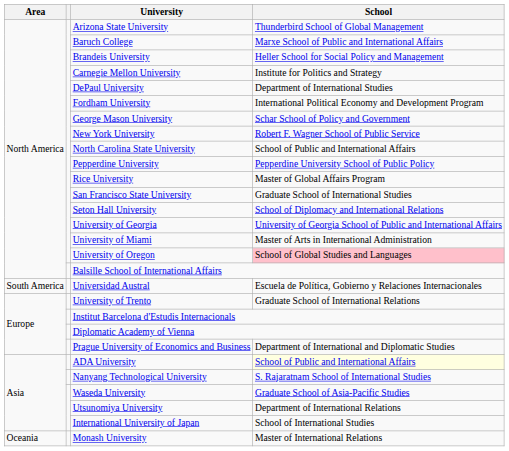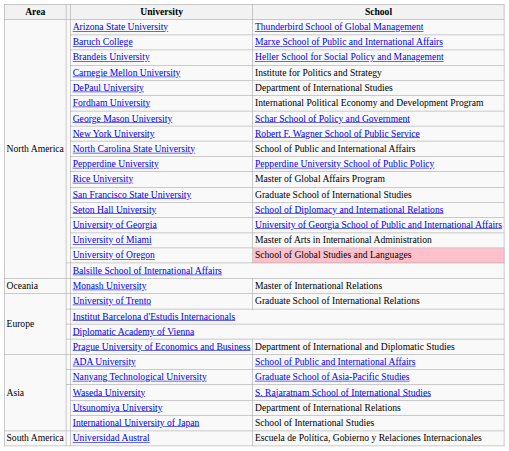 <table class="wikitable">
 <tr>
 <th>Area</th>
 <th></th>
 <th>University</th>
 <th>School</th>
 </tr>
 <tr>
 <td rowspan="17">North America</td>
 <td rowspan="16"></td>
 <td><a href='#'>Arizona State University</a></td>
 <td><a href='#'>Thunderbird School of Global Management</a></td>
 </tr>
 <tr>
 <td><a href='#'>Baruch College</a></td>
 <td><a href='#'>Marxe School of Public and International Affairs</a></td>
 </tr>
 <tr>
 <td><a href='#'>Brandeis University</a></td>
 <td><a href='#'>Heller School for Social Policy and Management</a></td>
 </tr>
 <tr>
 <td><a href='#'>Carnegie Mellon University</a></td>
 <td>Institute for Politics and Strategy</td>
 </tr>
 <tr>
 <td><a href='#'>DePaul University</a></td>
 <td>Department of International Studies</td>
 </tr>
 <tr>
 <td><a href='#'>Fordham University</a></td>
 <td>International Political Economy and Development Program</td>
 </tr>
 <tr>
 <td><a href='#'>George Mason University</a></td>
 <td><a href='#'>Schar School of Policy and Government</a></td>
 </tr>
 <tr>
 <td><a href='#'>New York University</a></td>
 <td><a href='#'>Robert F. Wagner School of Public Service</a></td>
 </tr>
 <tr>
 <td><a href='#'>North Carolina State University</a></td>
 <td>School of Public and International Affairs</td>
 </tr>
 <tr>
 <td><a href='#'>Pepperdine University</a></td>
 <td><a href='#'>Pepperdine University School of Public Policy</a></td>
 </tr>
 <tr>
 <td><a href='#'>Rice University</a></td>
 <td>Master of Global Affairs Program</td>
 </tr>
 <tr>
 <td><a href='#'>San Francisco State University</a></td>
 <td>Graduate School of International Studies</td>
 </tr>
 <tr>
 <td><a href='#'>Seton Hall University</a></td>
 <td><a href='#'>School of Diplomacy and International Relations</a></td>
 </tr>
 <tr>
 <td><a href='#'>University of Georgia</a></td>
 <td><a href='#'>University of Georgia School of Public and International Affairs</a></td>
 </tr>
 <tr>
 <td><a href='#'>University of Miami</a></td>
 <td>Master of Arts in International Administration</td>
 </tr>
 <tr>
 <td><a href='#'>University of Oregon</a></td>
 <td style="background: pink;">School of Global Studies and Languages</td>
 </tr>
 <tr>
 <td></td>
 <td colspan="2"><a href='#'>Balsille School of International Affairs</a></td>
 </tr>
 <tr>
-<td>South America</td>
+<td>Oceania</td>
 <td></td>
-<td><a href='#'>Universidad Austral</a></td>
-<td>Escuela de Política, Gobierno y Relaciones Internacionales</td>
+<td><a href='#'>Monash University</a></td>
+<td>Master of International Relations</td>
 </tr>
 <tr>
 <td rowspan="4">Europe</td>
 <td></td>
 <td><a href='#'>University of Trento</a></td>
 <td>Graduate School of International Relations</td>
 </tr>
 <tr>
 <td></td>
 <td colspan="2"><a href='#'>Institut Barcelona d'Estudis Internacionals</a></td>
 </tr>
 <tr>
 <td></td>
 <td colspan="2"><a href='#'>Diplomatic Academy of Vienna</a></td>
 </tr>
 <tr>
 <td></td>
 <td><a href='#'>Prague University of Economics and Business</a></td>
 <td>Department of International and Diplomatic Studies</td>
 </tr>
 <tr>
 <td rowspan="5">Asia</td>
 <td></td>
 <td><a href='#'>ADA University</a></td>
-<td style="background: lightyellow;"><a href='#'>School of Public and International Affairs</a></td>
+<td><a href='#'>School of Public and International Affairs</a></td>
 </tr>
 <tr>
 <td></td>
 <td><a href='#'>Nanyang Technological University</a></td>
-<td><a href='#'>S. Rajaratnam School of International Studies</a></td>
+<td><a href='#'>Graduate School of Asia-Pacific Studies</a></td>
 </tr>
 <tr>
 <td rowspan="3"></td>
 <td><a href='#'>Waseda University</a></td>
-<td><a href='#'>Graduate School of Asia-Pacific Studies</a></td>
+<td><a href='#'>S. Rajaratnam School of International Studies</a></td>
 </tr>
 <tr>
 <td><a href='#'>Utsunomiya University</a></td>
 <td>Department of International Relations</td>
 </tr>
 <tr>
 <td><a href='#'>International University of Japan</a></td>
 <td>School of International Studies</td>
 </tr>
 <tr>
-<td>Oceania</td>
+<td>South America</td>
 <td></td>
-<td><a href='#'>Monash University</a></td>
-<td>Master of International Relations</td>
+<td><a href='#'>Universidad Austral</a></td>
+<td>Escuela de Política, Gobierno y Relaciones Internacionales</td>
 </tr>
 </table>
